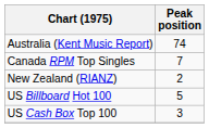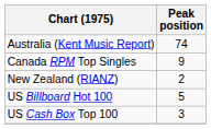 <table class="wikitable sortable">
 <tr>
 <th>Chart (1975)</th>
 <th>Peak<br>position</th>
 </tr>
 <tr>
 <td>Australia (<a href='#'>Kent Music Report</a>)</td>
 <td style="text-align:center;">74</td>
 </tr>
 <tr>
 <td>Canada <em><a href='#'>RPM</a></em> Top Singles</td>
-<td style="text-align:center;">7</td>
+<td style="text-align:center;">9</td>
 </tr>
 <tr>
 <td>New Zealand (<a href='#'>RIANZ</a>)</td>
 <td style="text-align:center;">2</td>
 </tr>
 <tr>
 <td>US <em><a href='#'>Billboard</a></em> <a href='#'>Hot 100</a></td>
 <td style="text-align:center;">5</td>
 </tr>
 <tr>
 <td>US <a href='#'><em>Cash Box</em></a> Top 100</td>
 <td align="center">3</td>
 </tr>
 <tr>
 </tr>
 </table>
